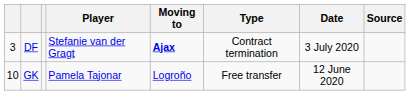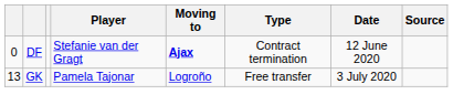 <table class="wikitable plainrowheaders sortable" style="text-align:center">
 <tr>
 <th></th>
 <th></th>
 <th></th>
 <th scope="col">Player</th>
 <th>Moving to</th>
 <th scope="col">Type</th>
 <th>Date</th>
 <th scope="col">Source</th>
 </tr>
 <tr>
-<td>3</td>
+<td>0</td>
 <td><a href='#'>DF</a></td>
 <td></td>
 <td align="left"><a href='#'>Stefanie van der Gragt</a></td>
 <td align="left"><strong><a href='#'>Ajax</a></strong></td>
 <td>Contract termination</td>
-<td>3 July 2020</td>
+<td>12 June 2020</td>
 <td></td>
 </tr>
 <tr>
-<td>10</td>
+<td>13</td>
 <td><a href='#'>GK</a></td>
 <td></td>
 <td align="left"><a href='#'>Pamela Tajonar</a></td>
 <td align="left"><a href='#'>Logroño</a></td>
 <td>Free transfer</td>
-<td>12 June 2020</td>
+<td>3 July 2020</td>
 <td></td>
 </tr>
 </table>
